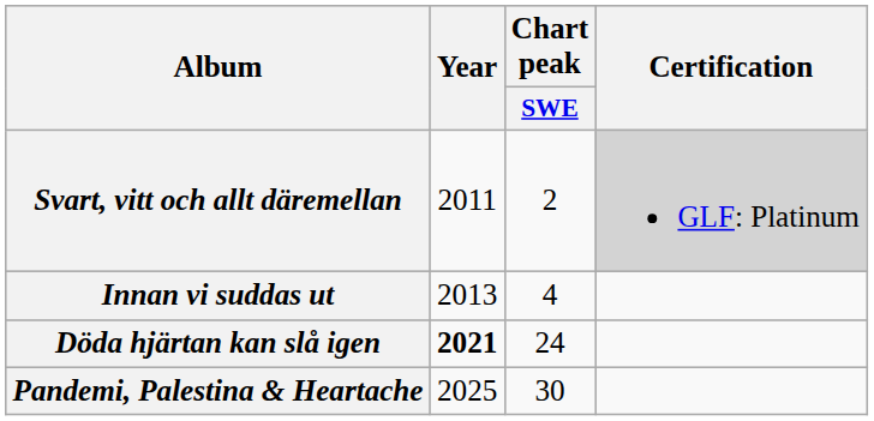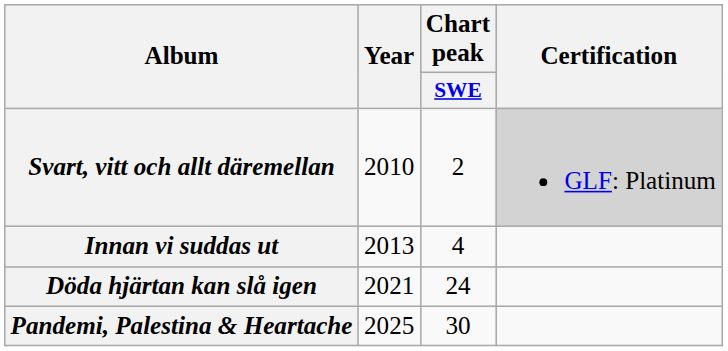 <table class="wikitable plainrowheaders" style="text-align:center">
 <tr>
 <th scope="col" rowspan="2">Album</th>
 <th scope="col" rowspan="2">Year</th>
 <th scope="col" colspan="1">Chart<br>peak</th>
 <th scope="col" rowspan="2">Certification</th>
 </tr>
 <tr>
 <th scope="col" style="width:3em;font-size:85%;"><a href='#'>SWE</a><br></th>
 </tr>
 <tr>
 <th scope="row"><em>Svart, vitt och allt däremellan</em></th>
-<td>2011</td>
+<td>2010</td>
 <td>2</td>
 <td style="background: lightgrey;"><br><ul><li><a href='#'>GLF</a>: Platinum</li></ul></td>
 </tr>
 <tr>
 <th scope="row"><em>Innan vi suddas ut</em></th>
 <td>2013</td>
 <td>4</td>
 <td></td>
 </tr>
 <tr>
 <th scope="row"><em>Döda hjärtan kan slå igen</em></th>
-<td><strong>2021</strong></td>
+<td>2021</td>
 <td>24</td>
 <td></td>
 </tr>
 <tr>
 <th scope="row"><em>Pandemi, Palestina & Heartache</em></th>
 <td>2025</td>
 <td>30<br></td>
 </tr>
 </table>
